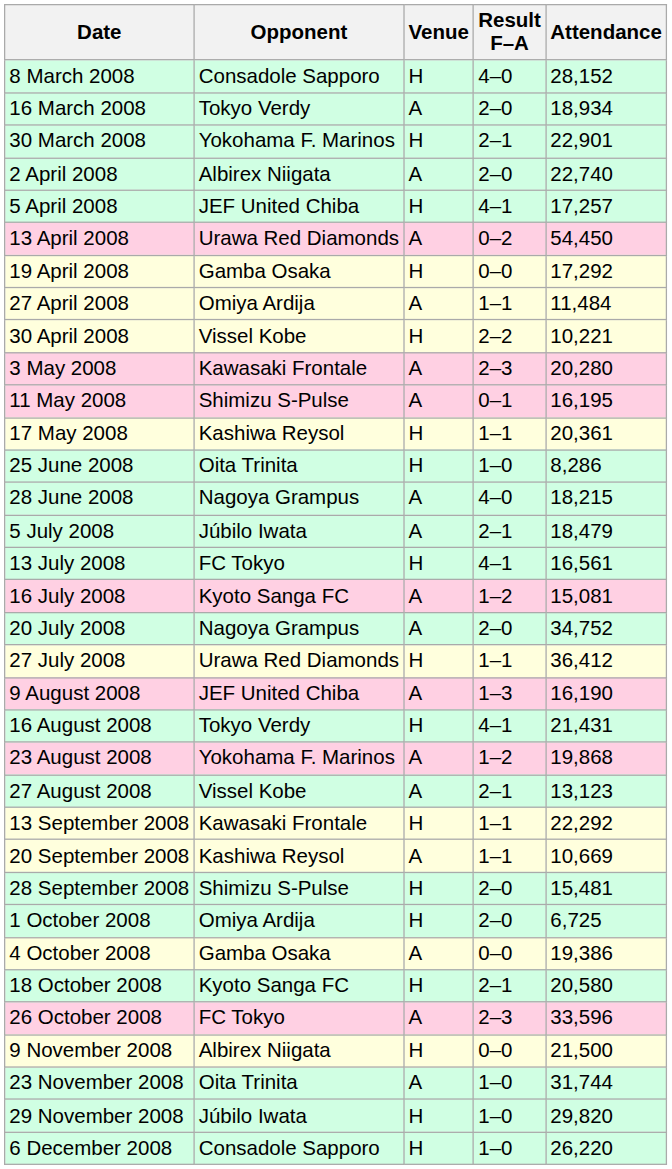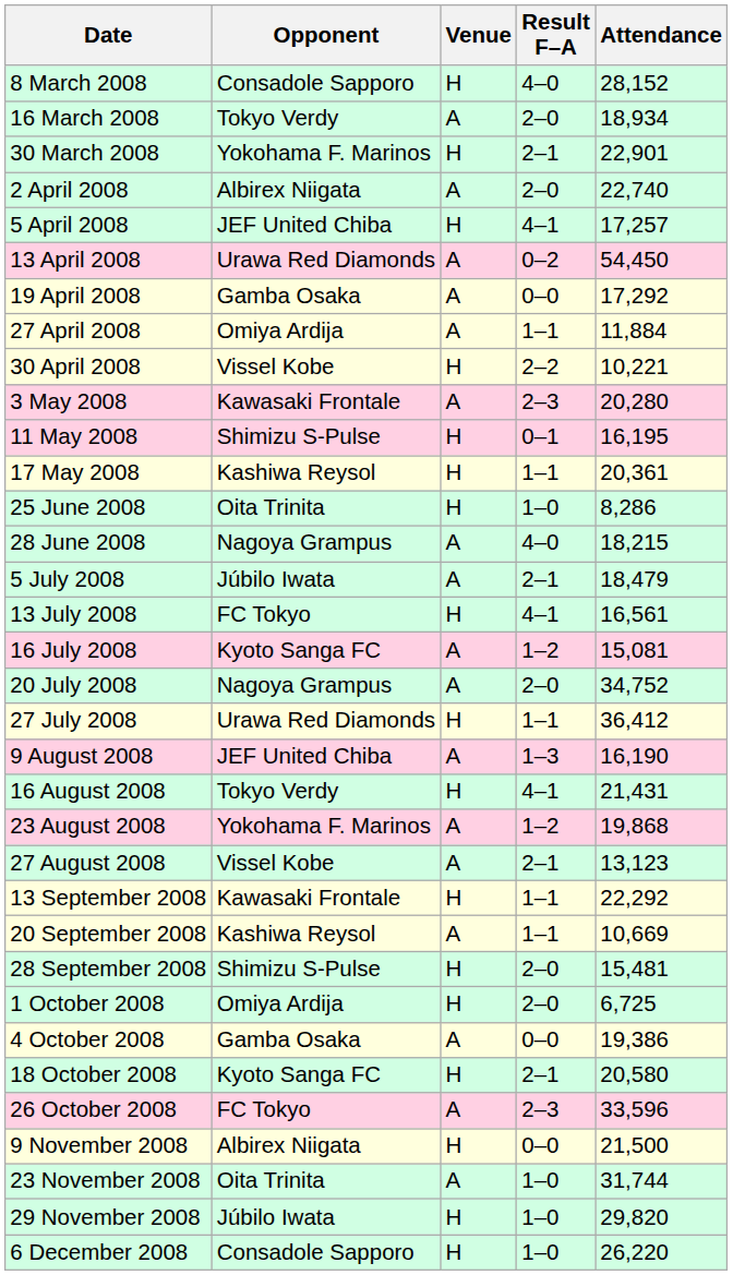 <table class="wikitable sortable">
 <tr>
 <th>Date</th>
 <th>Opponent</th>
 <th>Venue</th>
 <th>Result<br>F–A</th>
 <th>Attendance</th>
 </tr>
 <tr bgcolor="#d0ffe3">
 <td>8 March 2008</td>
 <td>Consadole Sapporo</td>
 <td>H</td>
 <td>4–0</td>
 <td>28,152</td>
 </tr>
 <tr bgcolor="#d0ffe3">
 <td>16 March 2008</td>
 <td>Tokyo Verdy</td>
 <td>A</td>
 <td>2–0</td>
 <td>18,934</td>
 </tr>
 <tr bgcolor="#d0ffe3">
 <td>30 March 2008</td>
 <td>Yokohama F. Marinos</td>
 <td>H</td>
 <td>2–1</td>
 <td>22,901</td>
 </tr>
 <tr bgcolor="#d0ffe3">
 <td>2 April 2008</td>
 <td>Albirex Niigata</td>
 <td>A</td>
 <td>2–0</td>
 <td>22,740</td>
 </tr>
 <tr bgcolor="#d0ffe3">
 <td>5 April 2008</td>
 <td>JEF United Chiba</td>
 <td>H</td>
 <td>4–1</td>
 <td>17,257</td>
 </tr>
 <tr bgcolor="#ffd0e3">
 <td>13 April 2008</td>
 <td>Urawa Red Diamonds</td>
 <td>A</td>
 <td>0–2</td>
 <td>54,450</td>
 </tr>
 <tr bgcolor="ffffdd">
 <td>19 April 2008</td>
 <td>Gamba Osaka</td>
-<td>H</td>
+<td>A</td>
 <td>0–0</td>
 <td>17,292</td>
 </tr>
 <tr bgcolor="ffffdd">
 <td>27 April 2008</td>
 <td>Omiya Ardija</td>
 <td>A</td>
 <td>1–1</td>
-<td>11,484</td>
+<td>11,884</td>
 </tr>
 <tr bgcolor="ffffdd">
 <td>30 April 2008</td>
 <td>Vissel Kobe</td>
 <td>H</td>
 <td>2–2</td>
 <td>10,221</td>
 </tr>
 <tr bgcolor="#ffd0e3">
 <td>3 May 2008</td>
 <td>Kawasaki Frontale</td>
 <td>A</td>
 <td>2–3</td>
 <td>20,280</td>
 </tr>
 <tr bgcolor="#ffd0e3">
 <td>11 May 2008</td>
 <td>Shimizu S-Pulse</td>
-<td>A</td>
+<td>H</td>
 <td>0–1</td>
 <td>16,195</td>
 </tr>
 <tr bgcolor="ffffdd">
 <td>17 May 2008</td>
 <td>Kashiwa Reysol</td>
 <td>H</td>
 <td>1–1</td>
 <td>20,361</td>
 </tr>
 <tr bgcolor="#d0ffe3">
 <td>25 June 2008</td>
 <td>Oita Trinita</td>
 <td>H</td>
 <td>1–0</td>
 <td>8,286</td>
 </tr>
 <tr bgcolor="#d0ffe3">
 <td>28 June 2008</td>
 <td>Nagoya Grampus</td>
 <td>A</td>
 <td>4–0</td>
 <td>18,215</td>
 </tr>
 <tr bgcolor="#d0ffe3">
 <td>5 July 2008</td>
 <td>Júbilo Iwata</td>
 <td>A</td>
 <td>2–1</td>
 <td>18,479</td>
 </tr>
 <tr bgcolor="#d0ffe3">
 <td>13 July 2008</td>
 <td>FC Tokyo</td>
 <td>H</td>
 <td>4–1</td>
 <td>16,561</td>
 </tr>
 <tr bgcolor="#ffd0e3">
 <td>16 July 2008</td>
 <td>Kyoto Sanga FC</td>
 <td>A</td>
 <td>1–2</td>
 <td>15,081</td>
 </tr>
 <tr bgcolor="#d0ffe3">
 <td>20 July 2008</td>
 <td>Nagoya Grampus</td>
 <td>A</td>
 <td>2–0</td>
 <td>34,752</td>
 </tr>
 <tr bgcolor="ffffdd">
 <td>27 July 2008</td>
 <td>Urawa Red Diamonds</td>
 <td>H</td>
 <td>1–1</td>
 <td>36,412</td>
 </tr>
 <tr bgcolor="#ffd0e3">
 <td>9 August 2008</td>
 <td>JEF United Chiba</td>
 <td>A</td>
 <td>1–3</td>
 <td>16,190</td>
 </tr>
 <tr bgcolor="#d0ffe3">
 <td>16 August 2008</td>
 <td>Tokyo Verdy</td>
 <td>H</td>
 <td>4–1</td>
 <td>21,431</td>
 </tr>
 <tr bgcolor="#ffd0e3">
 <td>23 August 2008</td>
 <td>Yokohama F. Marinos</td>
 <td>A</td>
 <td>1–2</td>
 <td>19,868</td>
 </tr>
 <tr bgcolor="#d0ffe3">
 <td>27 August 2008</td>
 <td>Vissel Kobe</td>
 <td>A</td>
 <td>2–1</td>
 <td>13,123</td>
 </tr>
 <tr bgcolor="ffffdd">
 <td>13 September 2008</td>
 <td>Kawasaki Frontale</td>
 <td>H</td>
 <td>1–1</td>
 <td>22,292</td>
 </tr>
 <tr bgcolor="ffffdd">
 <td>20 September 2008</td>
 <td>Kashiwa Reysol</td>
 <td>A</td>
 <td>1–1</td>
 <td>10,669</td>
 </tr>
 <tr bgcolor="#d0ffe3">
 <td>28 September 2008</td>
 <td>Shimizu S-Pulse</td>
 <td>H</td>
 <td>2–0</td>
 <td>15,481</td>
 </tr>
 <tr bgcolor="#d0ffe3">
 <td>1 October 2008</td>
 <td>Omiya Ardija</td>
 <td>H</td>
 <td>2–0</td>
 <td>6,725</td>
 </tr>
 <tr bgcolor="ffffdd">
 <td>4 October 2008</td>
 <td>Gamba Osaka</td>
 <td>A</td>
 <td>0–0</td>
 <td>19,386</td>
 </tr>
 <tr bgcolor="#d0ffe3">
 <td>18 October 2008</td>
 <td>Kyoto Sanga FC</td>
 <td>H</td>
 <td>2–1</td>
 <td>20,580</td>
 </tr>
 <tr bgcolor="#ffd0e3">
 <td>26 October 2008</td>
 <td>FC Tokyo</td>
 <td>A</td>
 <td>2–3</td>
 <td>33,596</td>
 </tr>
 <tr bgcolor="ffffdd">
 <td>9 November 2008</td>
 <td>Albirex Niigata</td>
 <td>H</td>
 <td>0–0</td>
 <td>21,500</td>
 </tr>
 <tr bgcolor="#d0ffe3">
 <td>23 November 2008</td>
 <td>Oita Trinita</td>
 <td>A</td>
 <td>1–0</td>
 <td>31,744</td>
 </tr>
 <tr bgcolor="#d0ffe3">
 <td>29 November 2008</td>
 <td>Júbilo Iwata</td>
 <td>H</td>
 <td>1–0</td>
 <td>29,820</td>
 </tr>
 <tr bgcolor="#d0ffe3">
 <td>6 December 2008</td>
 <td>Consadole Sapporo</td>
 <td>H</td>
 <td>1–0</td>
 <td>26,220</td>
 </tr>
 </table>
